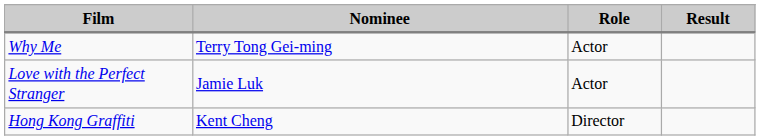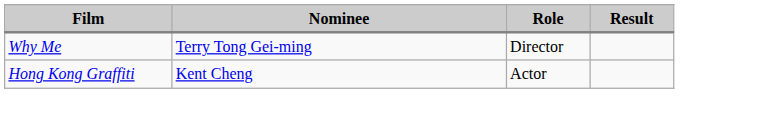 <table class="wikitable" style="font-size:small">
 <tr style="text-align:center;">
 </tr>
 <tr style="text-align:center;">
 <th style="background:#ccc;" width="20%">Film</th>
 <th style="background:#ccc;" width="40%">Nominee</th>
 <th style="background:#ccc;" width="10%">Role</th>
 <th style="background:#ccc;" width="10%">Result</th>
 </tr>
 <tr style="border-top:2px solid gray;">
 <td><em><a href='#'>Why Me</a></em></td>
 <td><a href='#'>Terry Tong Gei-ming</a></td>
-<td>Actor</td>
-<td></td>
-</tr>
-<tr>
-<td><em><a href='#'>Love with the Perfect Stranger</a></em></td>
-<td><a href='#'>Jamie Luk</a></td>
-<td>Actor</td>
+<td>Director</td>
 <td></td>
 </tr>
 <tr>
 <td><em><a href='#'>Hong Kong Graffiti</a></em></td>
 <td><a href='#'>Kent Cheng</a></td>
-<td>Director</td>
+<td>Actor</td>
 <td></td>
 </tr>
 </table>
